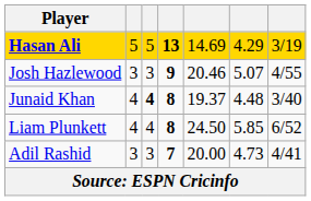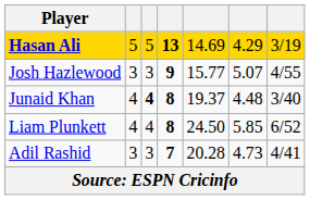 <table class="wikitable" style="text-align:center">
 <tr>
 <th>Player</th>
 <th></th>
 <th></th>
 <th></th>
 <th></th>
 <th></th>
 <th></th>
 </tr>
 <tr style="background:gold">
 <td style="text-align:left"><strong> <a href='#'>Hasan Ali</a></strong></td>
 <td style="text-align:left">5</td>
 <td>5</td>
 <td><strong>13</strong></td>
 <td>14.69</td>
 <td>4.29</td>
 <td>3/19</td>
 </tr>
 <tr>
 <td style="text-align:left"> <a href='#'>Josh Hazlewood</a></td>
 <td style="text-align:left">3</td>
 <td>3</td>
 <td><strong>9</strong></td>
-<td>20.46</td>
+<td>15.77</td>
 <td>5.07</td>
 <td>4/55</td>
 </tr>
 <tr>
 <td style="text-align:left"> <a href='#'>Junaid Khan</a></td>
 <td style="text-align:left">4</td>
 <td><strong>4</strong></td>
 <td><strong>8</strong></td>
 <td>19.37</td>
 <td>4.48</td>
 <td>3/40</td>
 </tr>
 <tr>
 <td style="text-align:left"> <a href='#'>Liam Plunkett</a></td>
 <td style="text-align:left">4</td>
 <td>4</td>
 <td><strong>8</strong></td>
 <td>24.50</td>
 <td>5.85</td>
 <td>6/52</td>
 </tr>
 <tr>
 <td style="text-align:left"> <a href='#'>Adil Rashid</a></td>
 <td style="text-align:left">3</td>
 <td>3</td>
 <td><strong>7</strong></td>
-<td>20.00</td>
+<td>20.28</td>
 <td>4.73</td>
 <td>4/41</td>
 </tr>
 <tr>
 <th colspan=8><em>Source: ESPN Cricinfo</em></th>
 </tr>
 </table>
